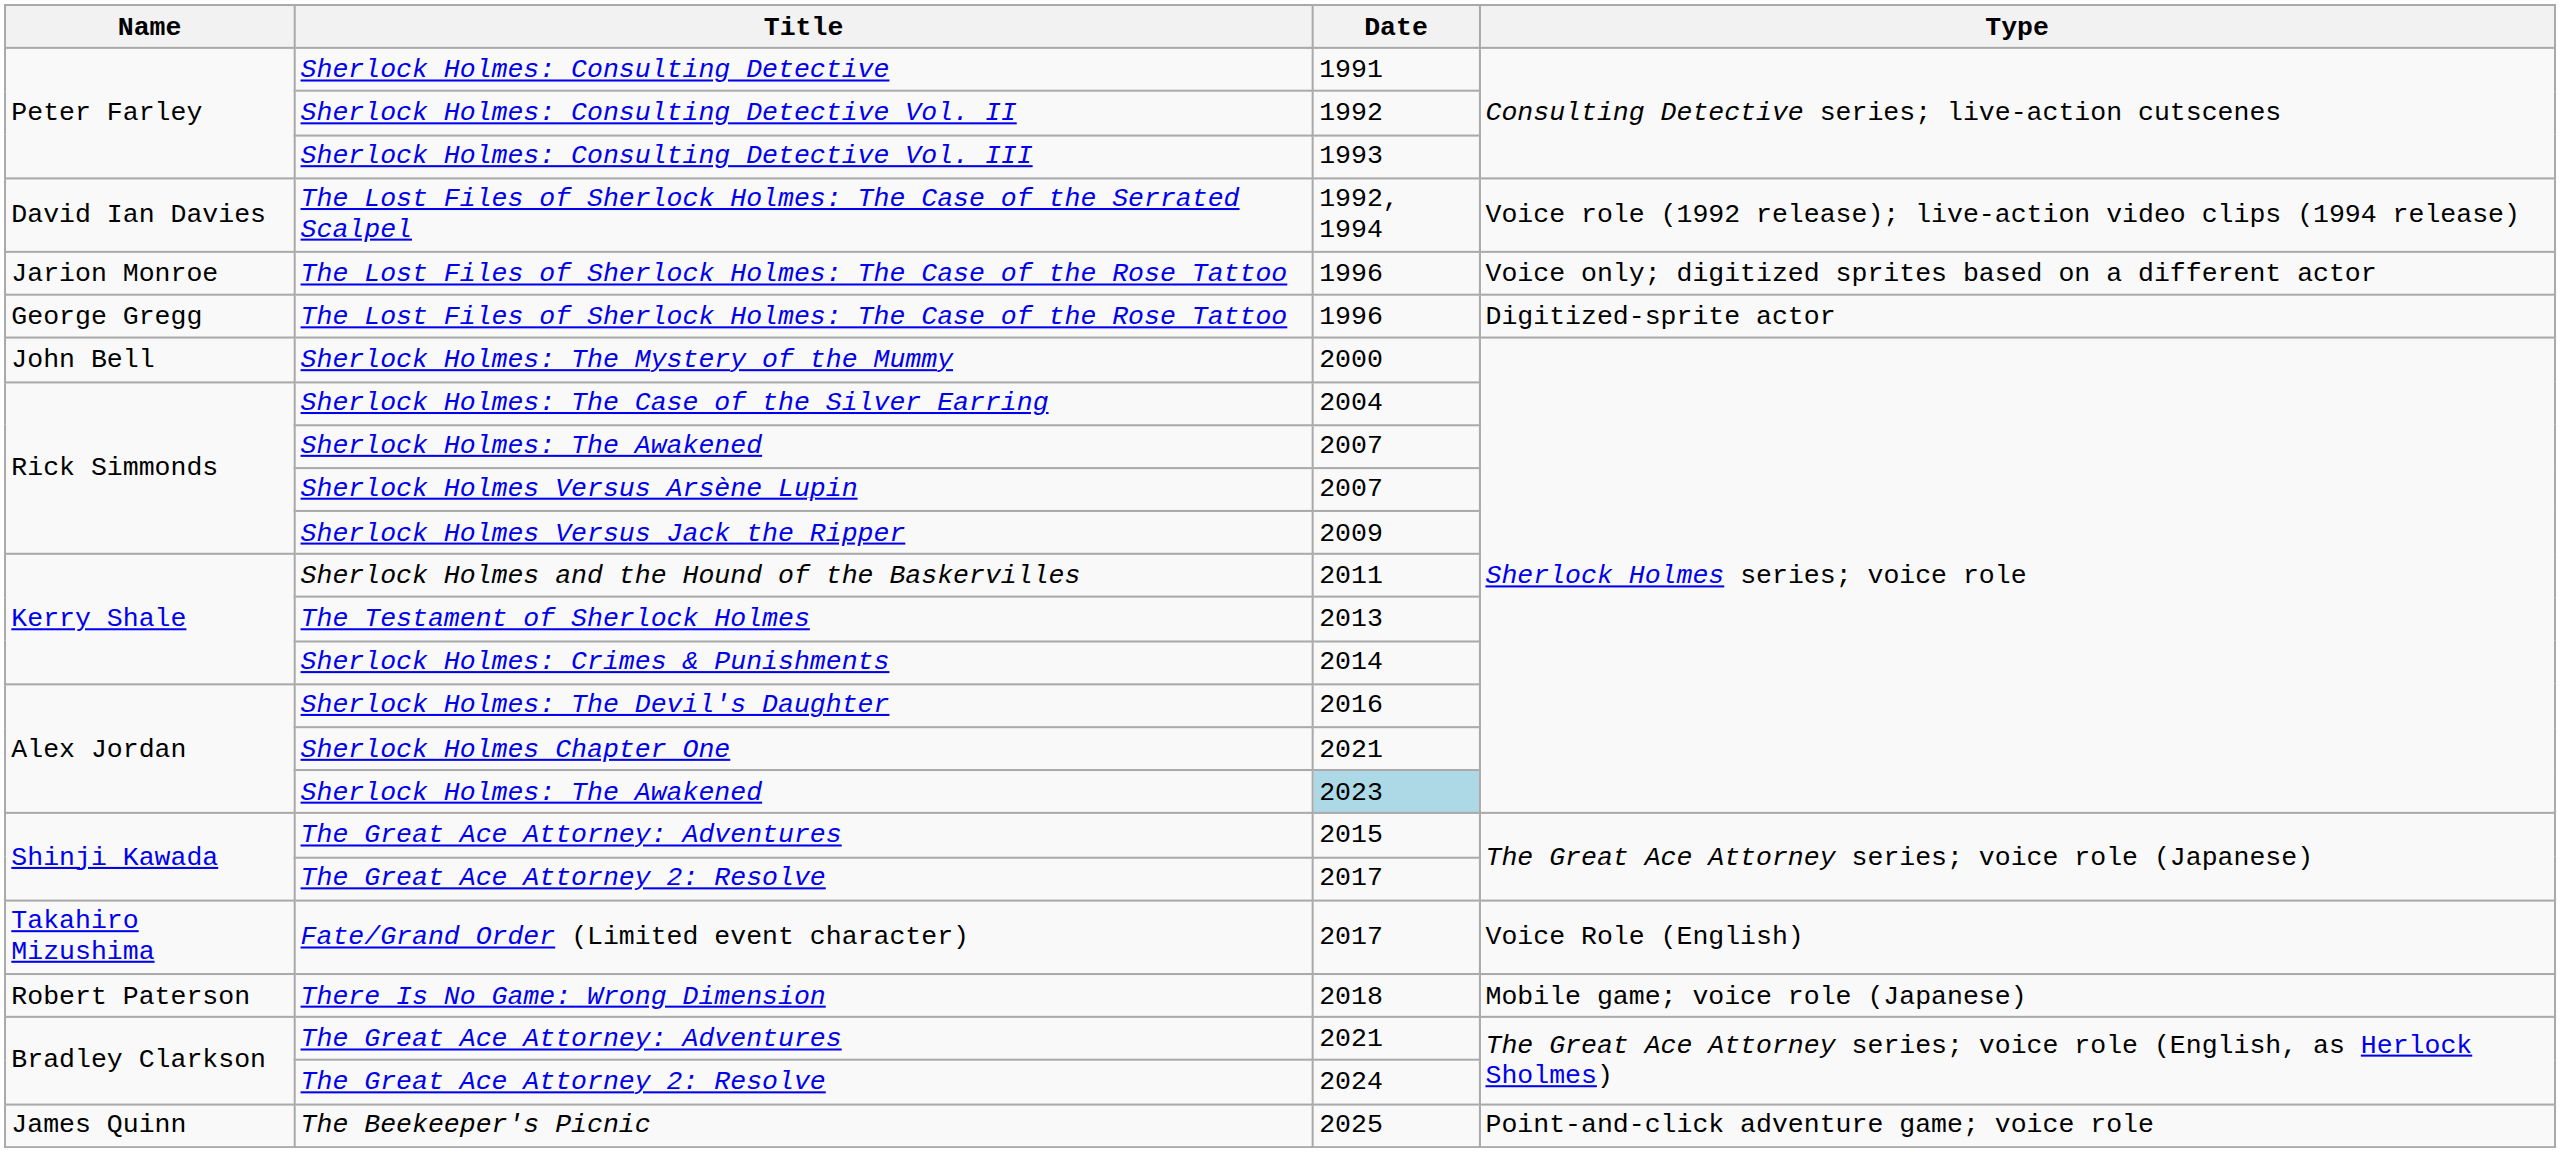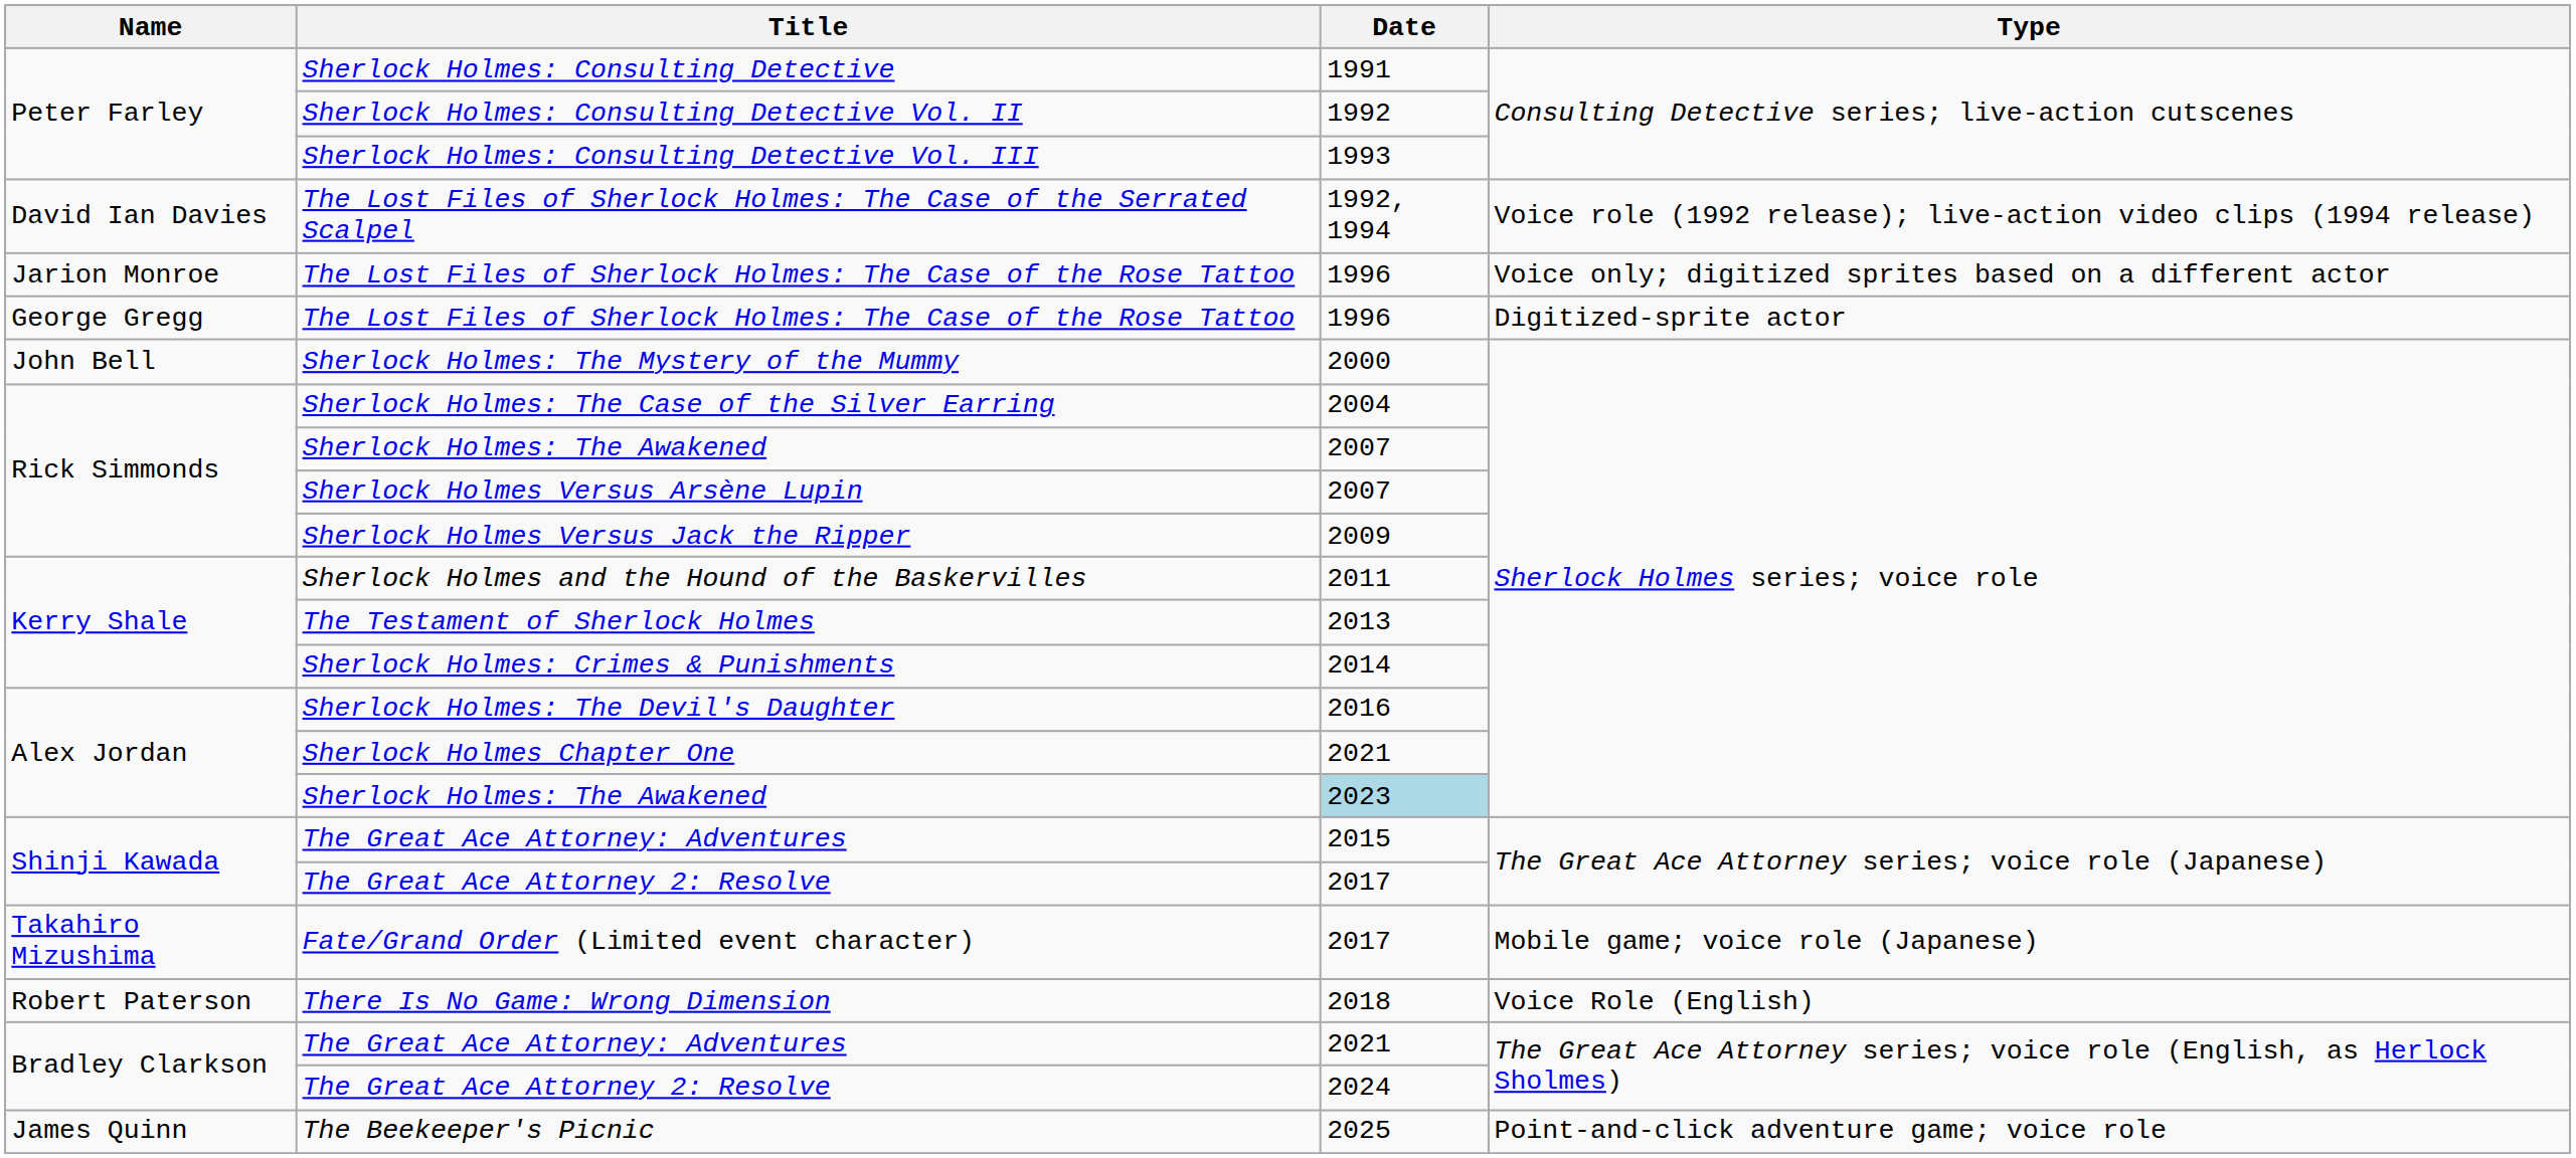 <table class="wikitable sortable">
 <tr>
 <th>Name</th>
 <th>Title</th>
 <th>Date</th>
 <th>Type</th>
 </tr>
 <tr>
 <td rowspan="3">Peter Farley</td>
 <td><em><a href='#'>Sherlock Holmes: Consulting Detective</a></em></td>
 <td>1991</td>
 <td rowspan="3"><em>Consulting Detective</em> series; live-action cutscenes</td>
 </tr>
 <tr>
 <td><em><a href='#'>Sherlock Holmes: Consulting Detective Vol. II</a></em></td>
 <td>1992</td>
 </tr>
 <tr `>
 <td><em><a href='#'>Sherlock Holmes: Consulting Detective Vol. III</a></em></td>
 <td>1993</td>
 </tr>
 <tr>
 <td>David Ian Davies</td>
 <td><em><a href='#'>The Lost Files of Sherlock Holmes: The Case of the Serrated Scalpel</a></em></td>
 <td>1992, 1994</td>
 <td>Voice role (1992 release); live-action video clips (1994 release)</td>
 </tr>
 <tr>
 <td>Jarion Monroe</td>
 <td><em><a href='#'>The Lost Files of Sherlock Holmes: The Case of the Rose Tattoo</a></em></td>
 <td>1996</td>
 <td>Voice only; digitized sprites based on a different actor</td>
 </tr>
 <tr>
 <td>George Gregg</td>
 <td><em><a href='#'>The Lost Files of Sherlock Holmes: The Case of the Rose Tattoo</a></em></td>
 <td>1996</td>
 <td>Digitized-sprite actor</td>
 </tr>
 <tr>
 <td>John Bell</td>
 <td><em><a href='#'>Sherlock Holmes: The Mystery of the Mummy</a></em></td>
 <td>2000</td>
 <td rowspan="11"><a href='#'><em>Sherlock Holmes</em></a> series; voice role</td>
 </tr>
 <tr>
 <td rowspan="4">Rick Simmonds</td>
 <td><em><a href='#'>Sherlock Holmes: The Case of the Silver Earring</a></em></td>
 <td>2004</td>
 </tr>
 <tr>
 <td><em><a href='#'>Sherlock Holmes: The Awakened</a></em></td>
 <td>2007</td>
 </tr>
 <tr>
 <td><em><a href='#'>Sherlock Holmes Versus Arsène Lupin</a></em></td>
 <td>2007</td>
 </tr>
 <tr>
 <td><em><a href='#'>Sherlock Holmes Versus Jack the Ripper</a></em></td>
 <td>2009</td>
 </tr>
 <tr>
 <td rowspan="3"><a href='#'>Kerry Shale</a></td>
 <td><em>Sherlock Holmes and the Hound of the Baskervilles</em></td>
 <td>2011</td>
 </tr>
 <tr>
 <td><em><a href='#'>The Testament of Sherlock Holmes</a></em></td>
 <td>2013</td>
 </tr>
 <tr>
 <td><em><a href='#'>Sherlock Holmes: Crimes & Punishments</a></em></td>
 <td>2014</td>
 </tr>
 <tr>
 <td rowspan="3">Alex Jordan</td>
 <td><em><a href='#'>Sherlock Holmes: The Devil's Daughter</a></em></td>
 <td>2016</td>
 </tr>
 <tr>
 <td><em><a href='#'>Sherlock Holmes Chapter One</a></em></td>
 <td>2021</td>
 </tr>
 <tr>
 <td><em><a href='#'>Sherlock Holmes: The Awakened</a></em></td>
 <td style="background: lightblue;">2023</td>
 </tr>
 <tr>
 <td rowspan="2"><a href='#'>Shinji Kawada</a></td>
 <td><em><a href='#'>The Great Ace Attorney: Adventures</a></em></td>
 <td>2015</td>
 <td rowspan="2"><em>The Great Ace Attorney</em> series; voice role (Japanese)</td>
 </tr>
 <tr>
 <td><em><a href='#'>The Great Ace Attorney 2: Resolve</a></em></td>
 <td>2017</td>
 </tr>
 <tr>
 <td><a href='#'>Takahiro Mizushima</a></td>
 <td><em><a href='#'>Fate/Grand Order</a></em> (Limited event character)</td>
 <td>2017</td>
-<td>Voice Role (English)</td>
+<td>Mobile game; voice role (Japanese)</td>
 </tr>
 <tr>
 <td>Robert Paterson</td>
 <td><em><a href='#'>There Is No Game: Wrong Dimension</a></em></td>
 <td>2018</td>
-<td>Mobile game; voice role (Japanese)</td>
+<td>Voice Role (English)</td>
 </tr>
 <tr>
 <td rowspan="2">Bradley Clarkson</td>
 <td><em><a href='#'>The Great Ace Attorney: Adventures</a></em></td>
 <td>2021</td>
 <td rowspan="2"><em>The Great Ace Attorney</em> series; voice role (English, as <a href='#'>Herlock Sholmes</a>)</td>
 </tr>
 <tr>
 <td><em><a href='#'>The Great Ace Attorney 2: Resolve</a></em></td>
 <td>2024</td>
 </tr>
 <tr>
 <td>James Quinn</td>
 <td><em>The Beekeeper's Picnic</em></td>
 <td>2025</td>
 <td>Point-and-click adventure game; voice role</td>
 </tr>
 <tr>
 </tr>
 </table>
